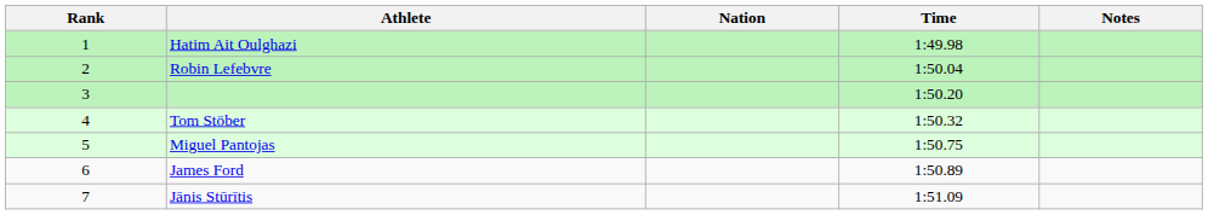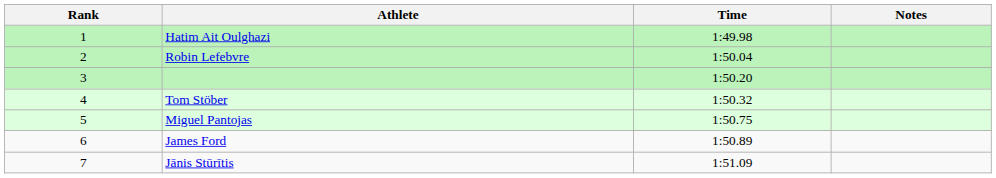 <table class="wikitable sortable" style="text-align:center;width: 60%;">
 <tr>
 <th scope="col">Rank</th>
 <th scope="col">Athlete</th>
-<th scope="col">Nation</th>
 <th scope="col">Time</th>
 <th scope="col">Notes</th>
 </tr>
 <tr bgcolor=bbf3bb>
 <td>1</td>
 <td align=left><a href='#'>Hatim Ait Oulghazi</a></td>
-<td align=left></td>
 <td>1:49.98</td>
 <td></td>
 </tr>
 <tr bgcolor=bbf3bb>
 <td>2</td>
 <td align=left><a href='#'>Robin Lefebvre</a></td>
-<td align=left></td>
 <td>1:50.04</td>
 <td></td>
 </tr>
 <tr bgcolor=bbf3bb>
 <td>3</td>
-<td align=left></td>
 <td align=left></td>
 <td>1:50.20</td>
 <td></td>
 </tr>
 <tr bgcolor=ddffdd>
 <td>4</td>
 <td align=left><a href='#'>Tom Stöber</a></td>
-<td align=left></td>
 <td>1:50.32</td>
 <td></td>
 </tr>
 <tr bgcolor=ddffdd>
 <td>5</td>
 <td align=left><a href='#'>Miguel Pantojas</a></td>
-<td align=left></td>
 <td>1:50.75</td>
 <td></td>
 </tr>
 <tr>
 <td>6</td>
 <td align=left><a href='#'>James Ford</a></td>
-<td align=left></td>
 <td>1:50.89</td>
 <td></td>
 </tr>
 <tr>
 <td>7</td>
 <td align=left><a href='#'>Jānis Stūrītis</a></td>
-<td align=left></td>
 <td>1:51.09</td>
 <td></td>
 </tr>
 </table>
